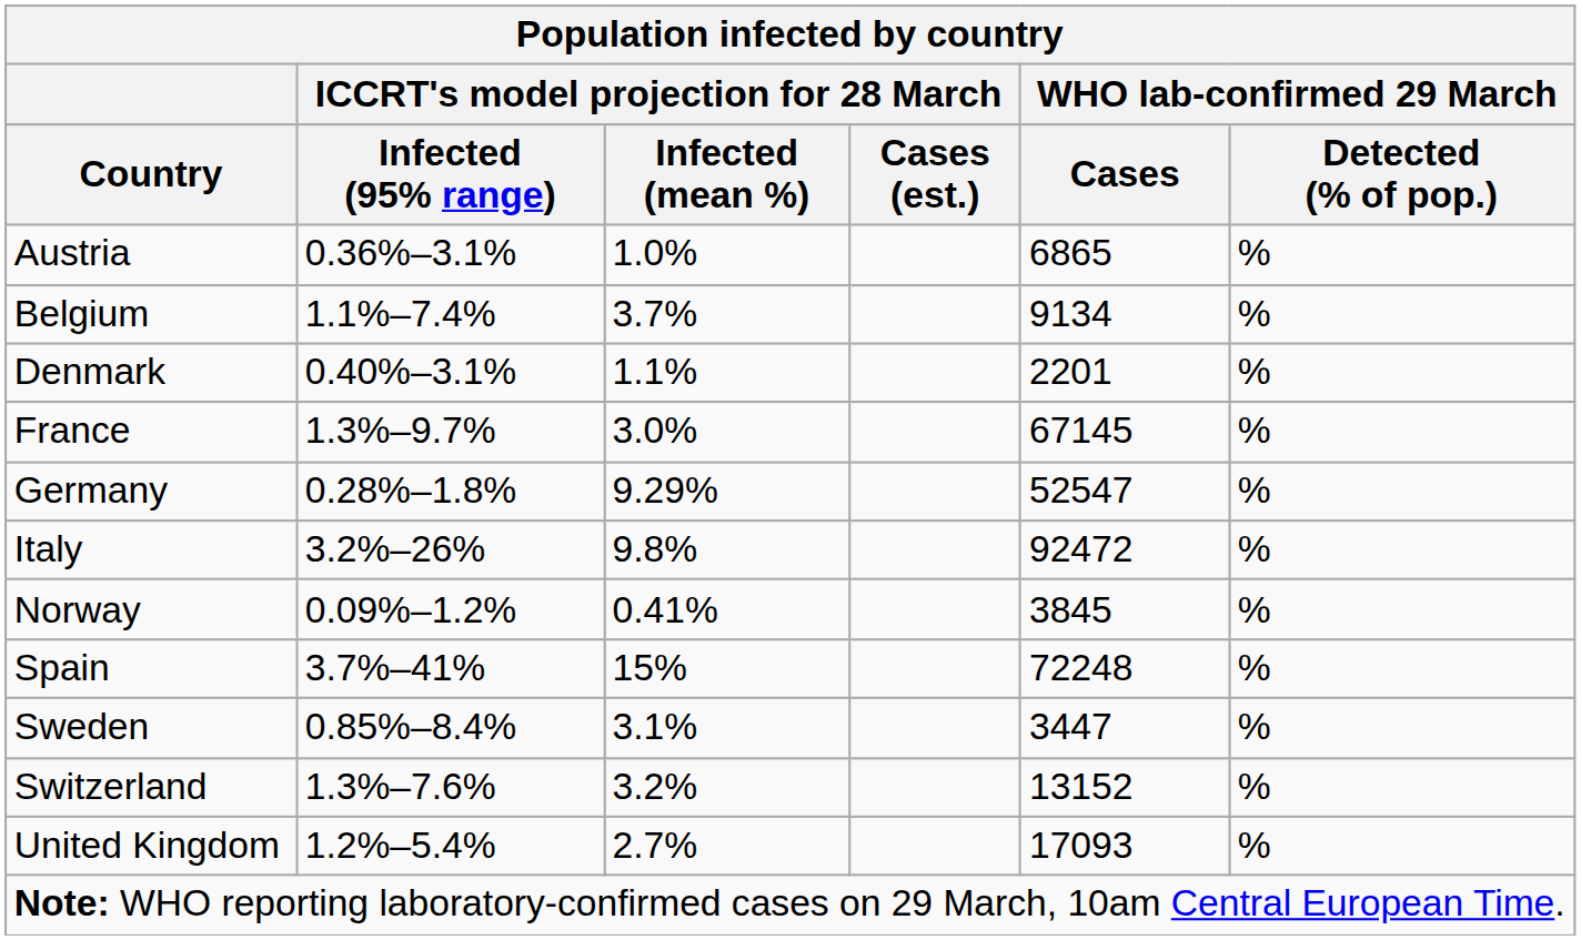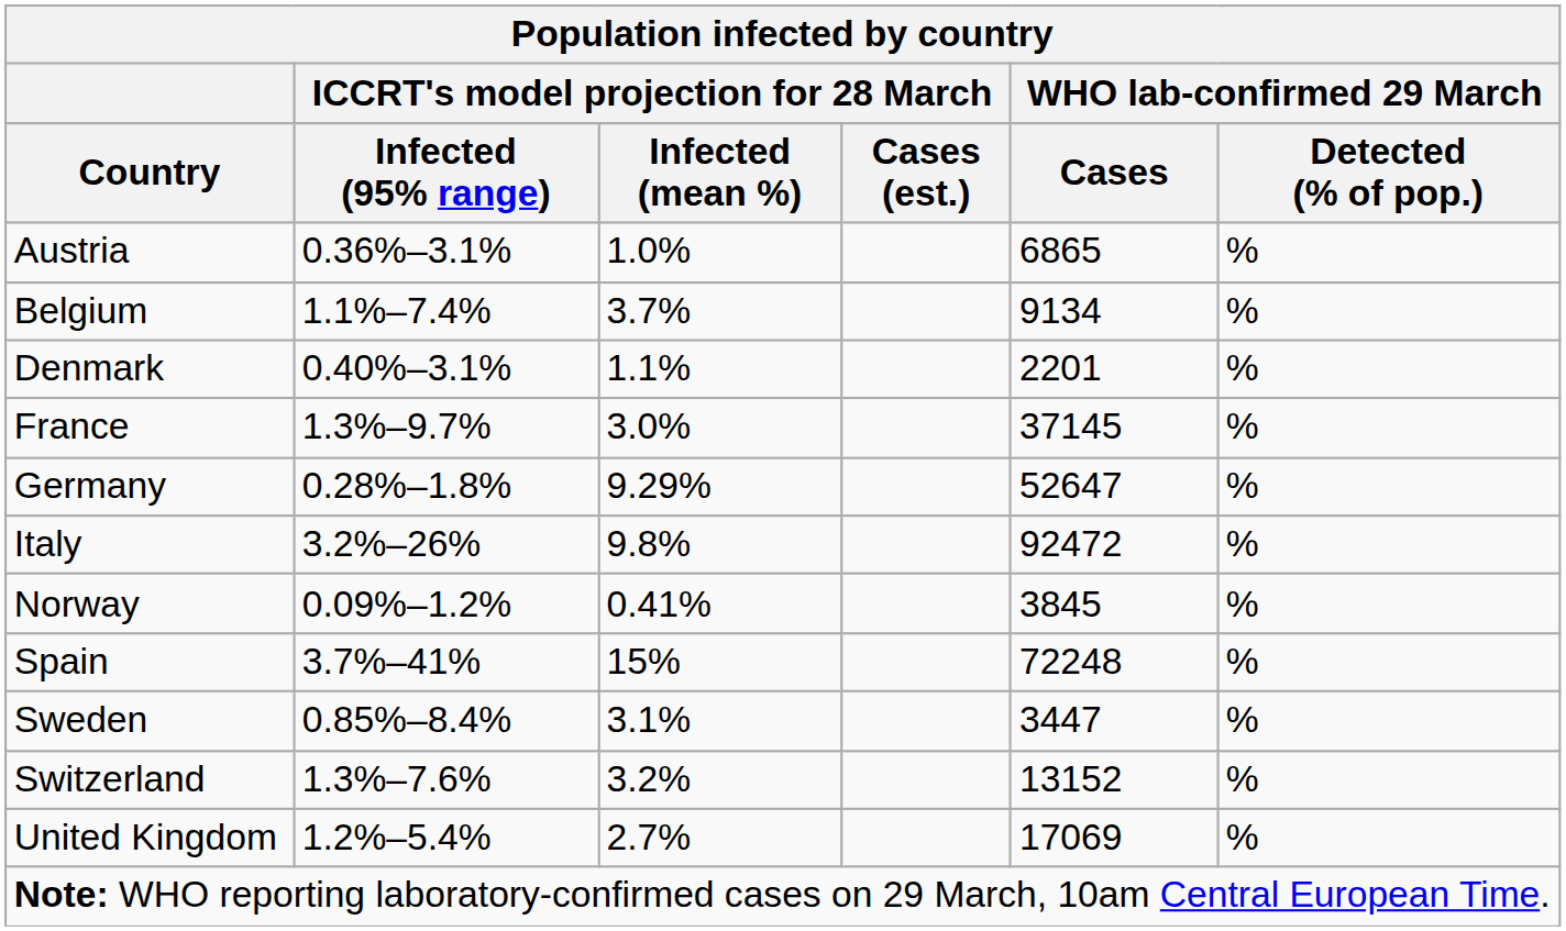 <table class="wikitable sortable">
 <tr>
 <th colspan="7">Population infected by country</th>
 </tr>
 <tr>
 <th colspan="1"></th>
 <th colspan="3">ICCRT's model projection for 28 March</th>
 <th colspan="2">WHO lab-confirmed 29 March</th>
 </tr>
 <tr>
 <th>Country</th>
 <th>Infected<br>(95% <a href='#'>range</a>)</th>
 <th>Infected<br>(mean %)</th>
 <th>Cases<br>(est.)</th>
 <th>Cases</th>
 <th>Detected<br>(% of pop.)</th>
 </tr>
 <tr>
 <td>Austria</td>
 <td>0.36%–3.1%</td>
 <td>1.0%</td>
 <td></td>
 <td>6865</td>
 <td>%</td>
 </tr>
 <tr>
 <td>Belgium</td>
 <td>1.1%–7.4%</td>
 <td>3.7%</td>
 <td></td>
 <td>9134</td>
 <td>%</td>
 </tr>
 <tr>
 <td>Denmark</td>
 <td>0.40%–3.1%</td>
 <td>1.1%</td>
 <td></td>
 <td>2201</td>
 <td>%</td>
 </tr>
 <tr>
 <td>France</td>
 <td>1.3%–9.7%</td>
 <td>3.0%</td>
 <td></td>
-<td>67145</td>
+<td>37145</td>
 <td>%</td>
 </tr>
 <tr>
 <td>Germany</td>
 <td>0.28%–1.8%</td>
 <td>9.29%</td>
 <td></td>
-<td>52547</td>
+<td>52647</td>
 <td>%</td>
 </tr>
 <tr>
 <td>Italy</td>
 <td>3.2%–26%</td>
 <td>9.8%</td>
 <td></td>
 <td>92472</td>
 <td>%</td>
 </tr>
 <tr>
 <td>Norway</td>
 <td>0.09%–1.2%</td>
 <td>0.41%</td>
 <td></td>
 <td>3845</td>
 <td>%</td>
 </tr>
 <tr>
 <td>Spain</td>
 <td>3.7%–41%</td>
 <td>15%</td>
 <td></td>
 <td>72248</td>
 <td>%</td>
 </tr>
 <tr>
 <td>Sweden</td>
 <td>0.85%–8.4%</td>
 <td>3.1%</td>
 <td></td>
 <td>3447</td>
 <td>%</td>
 </tr>
 <tr>
 <td>Switzerland</td>
 <td>1.3%–7.6%</td>
 <td>3.2%</td>
 <td></td>
 <td>13152</td>
 <td>%</td>
 </tr>
 <tr>
 <td>United Kingdom</td>
 <td>1.2%–5.4%</td>
 <td>2.7%</td>
 <td></td>
-<td>17093</td>
+<td>17069</td>
 <td>%</td>
 </tr>
 <tr class="sortbottom">
 <td colspan="7"><strong>Note:</strong> WHO reporting laboratory-confirmed cases on 29 March, 10am <a href='#'>Central European Time</a>.</td>
 </tr>
 </table>
